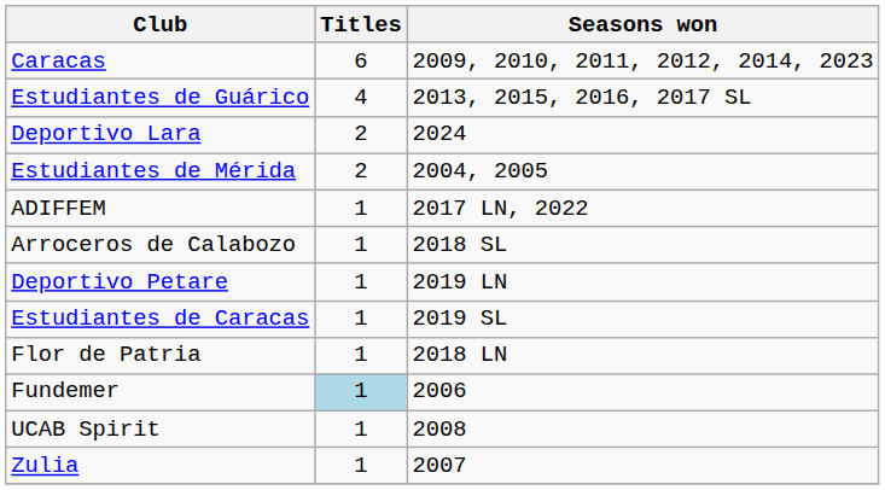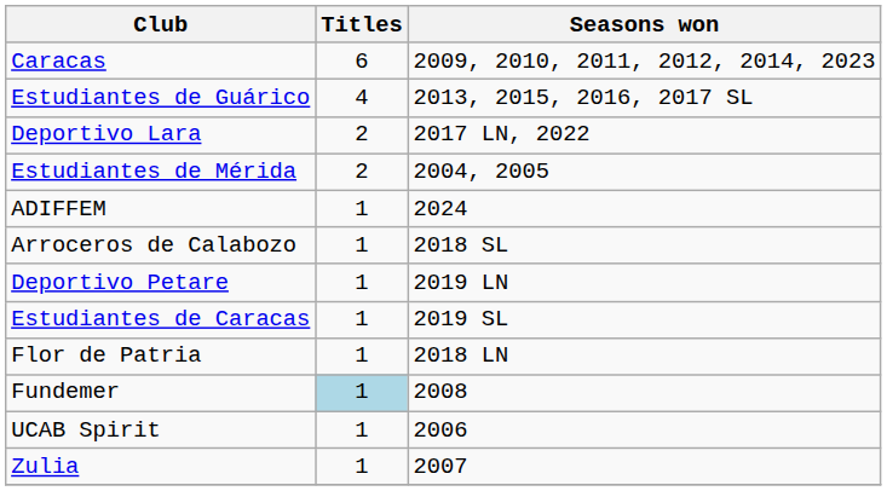 <table class="wikitable sortable plainrowheaders">
 <tr>
 <th scope=col>Club</th>
 <th scope=col>Titles</th>
 <th scope=col>Seasons won</th>
 </tr>
 <tr>
 <td><a href='#'>Caracas</a></td>
 <td align=center>6</td>
 <td>2009, 2010, 2011, 2012, 2014, 2023</td>
 </tr>
 <tr>
 <td><a href='#'>Estudiantes de Guárico</a></td>
 <td align=center>4</td>
 <td>2013, 2015, 2016, 2017 SL</td>
 </tr>
 <tr>
 <td><a href='#'>Deportivo Lara</a></td>
 <td align=center>2</td>
-<td>2024</td>
+<td>2017 LN, 2022</td>
 </tr>
 <tr>
 <td><a href='#'>Estudiantes de Mérida</a></td>
 <td align=center>2</td>
 <td>2004, 2005</td>
 </tr>
 <tr>
 <td>ADIFFEM</td>
 <td align=center>1</td>
-<td>2017 LN, 2022</td>
+<td>2024</td>
 </tr>
 <tr>
 <td>Arroceros de Calabozo</td>
 <td align=center>1</td>
 <td>2018 SL</td>
 </tr>
 <tr>
 <td><a href='#'>Deportivo Petare</a></td>
 <td align=center>1</td>
 <td>2019 LN</td>
 </tr>
 <tr>
 <td><a href='#'>Estudiantes de Caracas</a></td>
 <td align=center>1</td>
 <td>2019 SL</td>
 </tr>
 <tr>
 <td>Flor de Patria</td>
 <td align=center>1</td>
 <td>2018 LN</td>
 </tr>
 <tr>
 <td>Fundemer</td>
 <td align=center style="background: lightblue;">1</td>
-<td>2006</td>
+<td>2008</td>
 </tr>
 <tr>
 <td>UCAB Spirit</td>
 <td align=center>1</td>
-<td>2008</td>
+<td>2006</td>
 </tr>
 <tr>
 <td><a href='#'>Zulia</a></td>
 <td align=center>1</td>
 <td>2007</td>
 </tr>
 <tr>
 </tr>
 </table>
